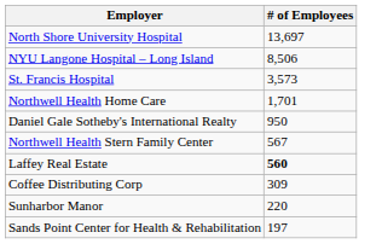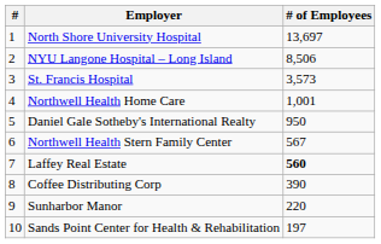 <table class="wikitable">
 <tr>
+<th>#</th>
 <th>Employer</th>
 <th># of Employees</th>
 </tr>
 <tr>
+<td>1</td>
 <td><a href='#'>North Shore University Hospital</a></td>
 <td>13,697</td>
 </tr>
 <tr>
+<td>2</td>
 <td><a href='#'>NYU Langone Hospital – Long Island</a></td>
 <td>8,506</td>
 </tr>
 <tr>
+<td>3</td>
 <td><a href='#'>St. Francis Hospital</a></td>
 <td>3,573</td>
 </tr>
 <tr>
+<td>4</td>
 <td><a href='#'>Northwell Health</a> Home Care</td>
-<td>1,701</td>
+<td>1,001</td>
 </tr>
 <tr>
+<td>5</td>
 <td>Daniel Gale Sotheby's International Realty</td>
 <td>950</td>
 </tr>
 <tr>
+<td>6</td>
 <td><a href='#'>Northwell Health</a> Stern Family Center</td>
 <td>567</td>
 </tr>
 <tr>
+<td>7</td>
 <td>Laffey Real Estate</td>
 <td><strong>560</strong></td>
 </tr>
 <tr>
+<td>8</td>
 <td>Coffee Distributing Corp</td>
-<td>309</td>
+<td>390</td>
 </tr>
 <tr>
+<td>9</td>
 <td>Sunharbor Manor</td>
 <td>220</td>
 </tr>
 <tr>
+<td>10</td>
 <td>Sands Point Center for Health & Rehabilitation</td>
 <td>197</td>
 </tr>
 </table>
